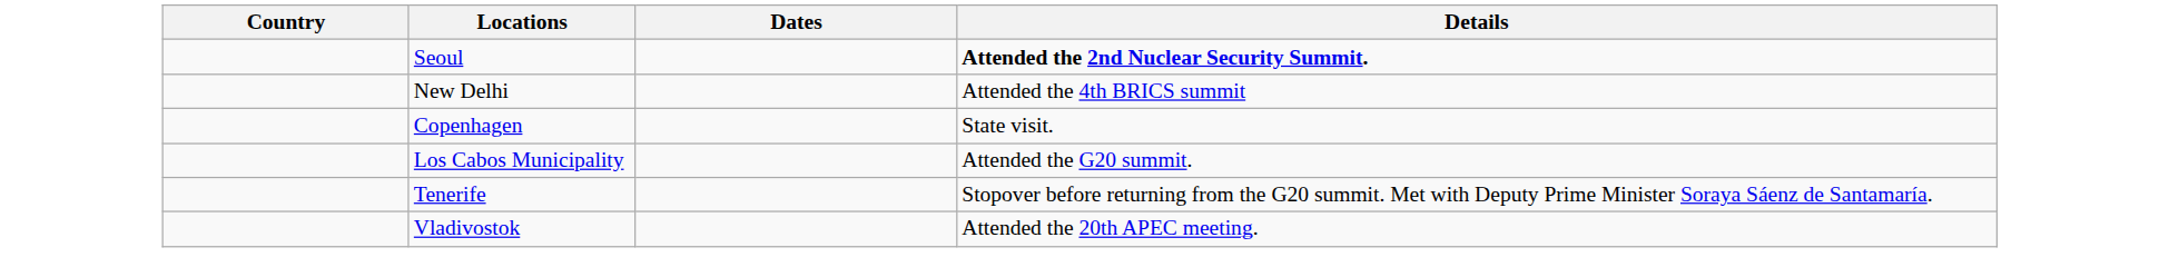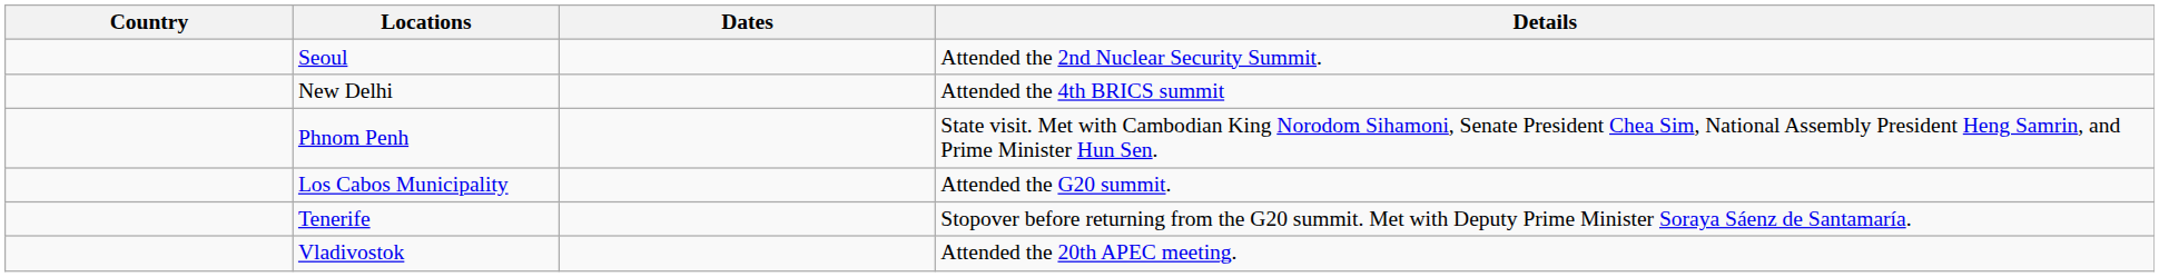 <table class="wikitable sortable" style="margin:1em auto 1em auto;">
 <tr>
 <th style="width: 13%;">Country</th>
 <th style="width: 12%;">Locations</th>
 <th style="width: 17%;">Dates</th>
 <th style="width: 55%;">Details</th>
 </tr>
 <tr>
 <td></td>
 <td><a href='#'>Seoul</a></td>
 <td></td>
-<td><strong>Attended the <a href='#'>2nd Nuclear Security Summit</a>.</strong></td>
+<td>Attended the <a href='#'>2nd Nuclear Security Summit</a>.</td>
 </tr>
 <tr>
 <td></td>
 <td>New Delhi</td>
 <td></td>
 <td>Attended the <a href='#'>4th BRICS summit</a></td>
 </tr>
 <tr>
 <td></td>
-<td><a href='#'>Copenhagen</a></td>
+<td><a href='#'>Phnom Penh</a></td>
 <td></td>
-<td>State visit.</td>
+<td>State visit. Met with Cambodian King <a href='#'>Norodom Sihamoni</a>, Senate President <a href='#'>Chea Sim</a>, National Assembly President <a href='#'>Heng Samrin</a>, and Prime Minister <a href='#'>Hun Sen</a>.</td>
 </tr>
 <tr>
 <td></td>
 <td><a href='#'>Los Cabos Municipality</a></td>
 <td></td>
 <td>Attended the <a href='#'>G20 summit</a>.</td>
 </tr>
 <tr>
 <td></td>
 <td><a href='#'>Tenerife</a></td>
 <td></td>
 <td>Stopover before returning from the G20 summit. Met with Deputy Prime Minister <a href='#'>Soraya Sáenz de Santamaría</a>.</td>
 </tr>
 <tr>
 <td></td>
 <td><a href='#'>Vladivostok</a></td>
 <td></td>
 <td>Attended the <a href='#'>20th APEC meeting</a>.</td>
 </tr>
 </table>
